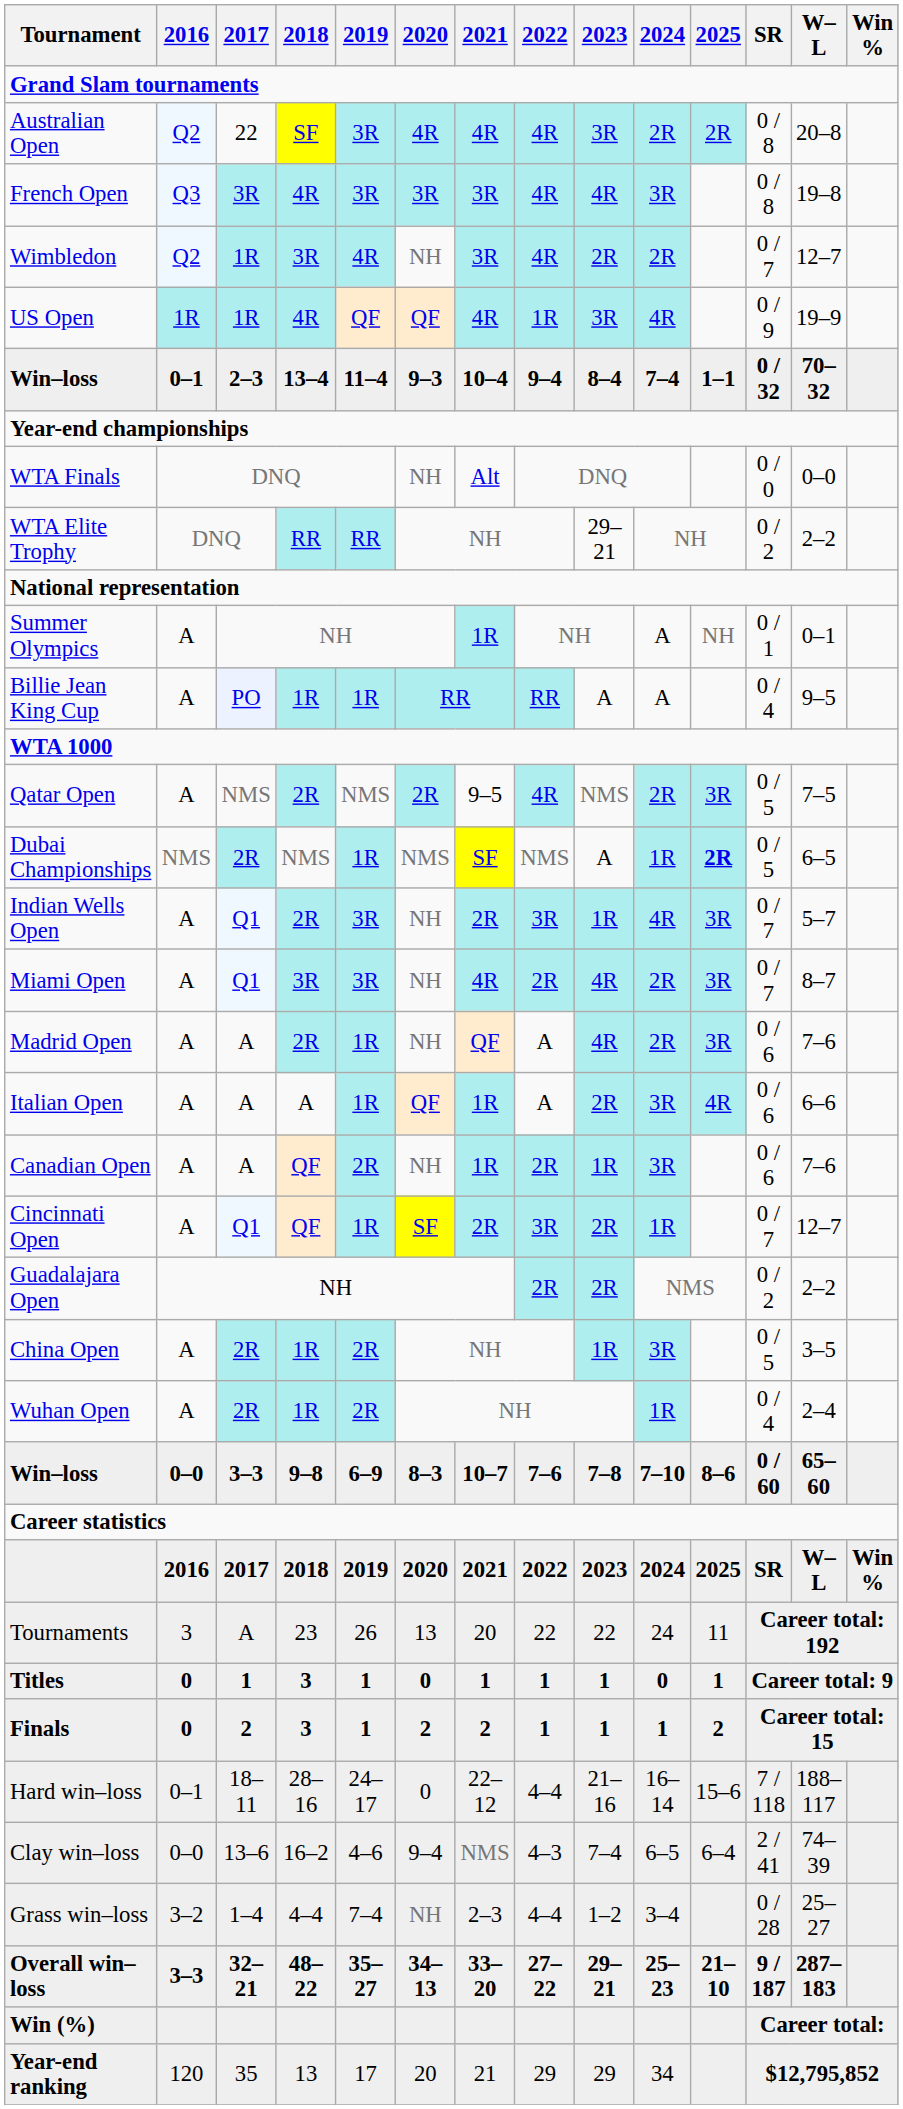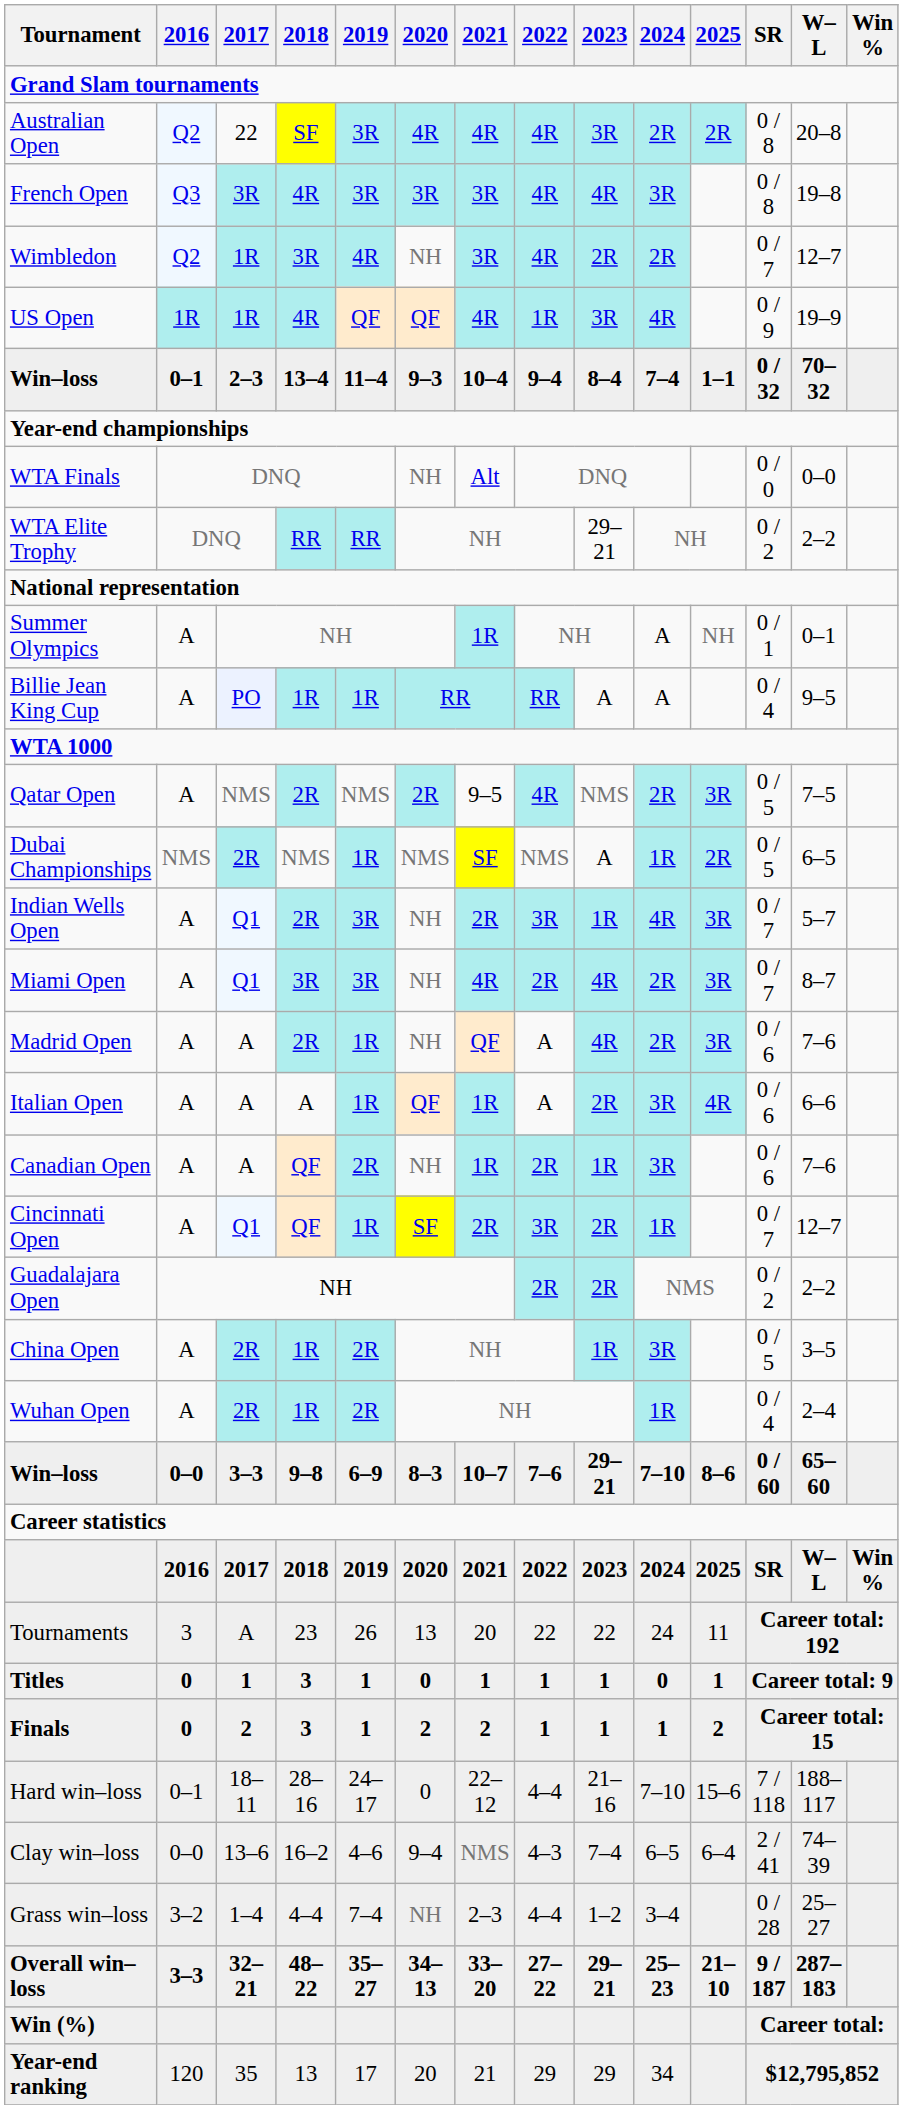 <table class=wikitable style=text-align:center>
 <tr>
 <th>Tournament</th>
 <th><a href='#'>2016</a></th>
 <th><a href='#'>2017</a></th>
 <th><a href='#'>2018</a></th>
 <th><a href='#'>2019</a></th>
 <th><a href='#'>2020</a></th>
 <th><a href='#'>2021</a></th>
 <th><a href='#'>2022</a></th>
 <th><a href='#'>2023</a></th>
 <th><a href='#'>2024</a></th>
 <th><a href='#'>2025</a></th>
 <th>SR</th>
 <th>W–L</th>
 <th>Win %</th>
 </tr>
 <tr>
 <td colspan="14" style="text-align:left"><strong><a href='#'>Grand Slam tournaments</a></strong></td>
 </tr>
 <tr>
 <td style=text-align:left><a href='#'>Australian Open</a></td>
 <td style=background:#f0f8ff><a href='#'>Q2</a></td>
 <td>22</td>
 <td style=background:yellow><a href='#'>SF</a></td>
 <td style=background:#afeeee><a href='#'>3R</a></td>
 <td style=background:#afeeee><a href='#'>4R</a></td>
 <td style=background:#afeeee><a href='#'>4R</a></td>
 <td style=background:#afeeee><a href='#'>4R</a></td>
 <td style=background:#afeeee><a href='#'>3R</a></td>
 <td style=background:#afeeee><a href='#'>2R</a></td>
 <td style=background:#afeeee><a href='#'>2R</a></td>
 <td>0 / 8</td>
 <td>20–8</td>
 <td></td>
 </tr>
 <tr>
 <td style=text-align:left><a href='#'>French Open</a></td>
 <td style=background:#f0f8ff><a href='#'>Q3</a></td>
 <td style=background:#afeeee><a href='#'>3R</a></td>
 <td style=background:#afeeee><a href='#'>4R</a></td>
 <td style=background:#afeeee><a href='#'>3R</a></td>
 <td style=background:#afeeee><a href='#'>3R</a></td>
 <td style=background:#afeeee><a href='#'>3R</a></td>
 <td style=background:#afeeee><a href='#'>4R</a></td>
 <td style=background:#afeeee><a href='#'>4R</a></td>
 <td style=background:#afeeee><a href='#'>3R</a></td>
 <td></td>
 <td>0 / 8</td>
 <td>19–8</td>
 <td></td>
 </tr>
 <tr>
 <td style=text-align:left><a href='#'>Wimbledon</a></td>
 <td style=background:#f0f8ff><a href='#'>Q2</a></td>
 <td style=background:#afeeee><a href='#'>1R</a></td>
 <td style=background:#afeeee><a href='#'>3R</a></td>
 <td style=background:#afeeee><a href='#'>4R</a></td>
 <td style=color:#767676>NH</td>
 <td style=background:#afeeee><a href='#'>3R</a></td>
 <td style=background:#afeeee><a href='#'>4R</a></td>
 <td style=background:#afeeee><a href='#'>2R</a></td>
 <td style=background:#afeeee><a href='#'>2R</a></td>
 <td></td>
 <td>0 / 7</td>
 <td>12–7</td>
 <td></td>
 </tr>
 <tr>
 <td style=text-align:left><a href='#'>US Open</a></td>
 <td style=background:#afeeee><a href='#'>1R</a></td>
 <td style=background:#afeeee><a href='#'>1R</a></td>
 <td style=background:#afeeee><a href='#'>4R</a></td>
 <td style=background:#ffebcd><a href='#'>QF</a></td>
 <td style=background:#ffebcd><a href='#'>QF</a></td>
 <td style=background:#afeeee><a href='#'>4R</a></td>
 <td style=background:#afeeee><a href='#'>1R</a></td>
 <td style=background:#afeeee><a href='#'>3R</a></td>
 <td style=background:#afeeee><a href='#'>4R</a></td>
 <td></td>
 <td>0 / 9</td>
 <td>19–9</td>
 <td></td>
 </tr>
 <tr style=background:#efefef;font-weight:bold>
 <td style=text-align:left>Win–loss</td>
 <td>0–1</td>
 <td>2–3</td>
 <td>13–4</td>
 <td>11–4</td>
 <td>9–3</td>
 <td>10–4</td>
 <td>9–4</td>
 <td>8–4</td>
 <td>7–4</td>
 <td>1–1</td>
 <td>0 / 32</td>
 <td>70–32</td>
 <td></td>
 </tr>
 <tr>
 <td colspan="14" style="text-align:left"><strong>Year-end championships</strong></td>
 </tr>
 <tr>
 <td style=text-align:left><a href='#'>WTA Finals</a></td>
 <td colspan="4" style=color:#767676>DNQ</td>
 <td style=color:#767676>NH</td>
 <td><a href='#'>Alt</a></td>
 <td colspan=3 style=color:#767676>DNQ</td>
 <td></td>
 <td>0 / 0</td>
 <td>0–0</td>
 <td></td>
 </tr>
 <tr>
 <td style=text-align:left><a href='#'>WTA Elite Trophy</a></td>
 <td colspan="2" style=color:#767676>DNQ</td>
 <td style=background:#afeeee><a href='#'>RR</a></td>
 <td style=background:#afeeee><a href='#'>RR</a></td>
 <td colspan=3 style=color:#767676>NH</td>
 <td>29–21</td>
 <td colspan=2 style=color:#767676>NH</td>
 <td>0 / 2</td>
 <td>2–2</td>
 <td></td>
 </tr>
 <tr>
 <td colspan="14" style="text-align:left"><strong>National representation</strong></td>
 </tr>
 <tr>
 <td style=text-align:left><a href='#'>Summer Olympics</a></td>
 <td>A</td>
 <td style=color:#767676 colspan=4>NH</td>
 <td style=background:#afeeee><a href='#'>1R</a></td>
 <td colspan=2 style=color:#767676>NH</td>
 <td>A</td>
 <td style=color:#767676>NH</td>
 <td>0 / 1</td>
 <td>0–1</td>
 <td></td>
 </tr>
 <tr>
 <td style=text-align:left><a href='#'>Billie Jean King Cup</a></td>
 <td>A</td>
 <td style=background:#ecf2ff><a href='#'>PO</a></td>
 <td style=background:#afeeee><a href='#'>1R</a></td>
 <td style=background:#afeeee><a href='#'>1R</a></td>
 <td colspan=2 style=background:#afeeee><a href='#'>RR</a></td>
 <td style=background:#afeeee><a href='#'>RR</a></td>
 <td>A</td>
 <td>A</td>
 <td></td>
 <td>0 / 4</td>
 <td>9–5</td>
 <td></td>
 </tr>
 <tr>
 <td colspan="14" style="text-align:left"><strong><a href='#'>WTA 1000</a></strong></td>
 </tr>
 <tr>
 <td style=text-align:left><a href='#'>Qatar Open</a></td>
 <td>A</td>
 <td style=color:#767676>NMS</td>
 <td style=background:#afeeee><a href='#'>2R</a></td>
 <td style=color:#767676>NMS</td>
 <td style=background:#afeeee><a href='#'>2R</a></td>
 <td>9–5</td>
 <td style=background:#afeeee><a href='#'>4R</a></td>
 <td style=color:#767676>NMS</td>
 <td style=background:#afeeee><a href='#'>2R</a></td>
 <td style=background:#afeeee><a href='#'>3R</a></td>
 <td>0 / 5</td>
 <td>7–5</td>
 <td></td>
 </tr>
 <tr>
 <td style=text-align:left><a href='#'>Dubai Championships</a></td>
 <td style=color:#767676>NMS</td>
 <td style=background:#afeeee><a href='#'>2R</a></td>
 <td style=color:#767676>NMS</td>
 <td style=background:#afeeee><a href='#'>1R</a></td>
 <td style=color:#767676>NMS</td>
 <td style=background:yellow><a href='#'>SF</a></td>
 <td style=color:#767676>NMS</td>
 <td>A</td>
 <td style=background:#afeeee><a href='#'>1R</a></td>
-<td style=background:#afeeee><strong><a href='#'>2R</a></strong></td>
+<td style=background:#afeeee><a href='#'>2R</a></td>
 <td>0 / 5</td>
 <td>6–5</td>
 <td></td>
 </tr>
 <tr>
 <td style=text-align:left><a href='#'>Indian Wells Open</a></td>
 <td>A</td>
 <td style=background:#f0f8ff><a href='#'>Q1</a></td>
 <td style=background:#afeeee><a href='#'>2R</a></td>
 <td style=background:#afeeee><a href='#'>3R</a></td>
 <td style=color:#767676>NH</td>
 <td style=background:#afeeee><a href='#'>2R</a></td>
 <td style=background:#afeeee><a href='#'>3R</a></td>
 <td style=background:#afeeee><a href='#'>1R</a></td>
 <td style=background:#afeeee><a href='#'>4R</a></td>
 <td style=background:#afeeee><a href='#'>3R</a></td>
 <td>0 / 7</td>
 <td>5–7</td>
 <td></td>
 </tr>
 <tr>
 <td style=text-align:left><a href='#'>Miami Open</a></td>
 <td>A</td>
 <td style=background:#f0f8ff><a href='#'>Q1</a></td>
 <td style=background:#afeeee><a href='#'>3R</a></td>
 <td style=background:#afeeee><a href='#'>3R</a></td>
 <td style=color:#767676>NH</td>
 <td style=background:#afeeee><a href='#'>4R</a></td>
 <td style=background:#afeeee><a href='#'>2R</a></td>
 <td style=background:#afeeee><a href='#'>4R</a></td>
 <td style=background:#afeeee><a href='#'>2R</a></td>
 <td style=background:#afeeee><a href='#'>3R</a></td>
 <td>0 / 7</td>
 <td>8–7</td>
 <td></td>
 </tr>
 <tr>
 <td style=text-align:left><a href='#'>Madrid Open</a></td>
 <td>A</td>
 <td>A</td>
 <td style=background:#afeeee><a href='#'>2R</a></td>
 <td style=background:#afeeee><a href='#'>1R</a></td>
 <td style=color:#767676>NH</td>
 <td style=background:#ffebcd><a href='#'>QF</a></td>
 <td>A</td>
 <td style=background:#afeeee><a href='#'>4R</a></td>
 <td style=background:#afeeee><a href='#'>2R</a></td>
 <td style=background:#afeeee><a href='#'>3R</a></td>
 <td>0 / 6</td>
 <td>7–6</td>
 <td></td>
 </tr>
 <tr>
 <td style=text-align:left><a href='#'>Italian Open</a></td>
 <td>A</td>
 <td>A</td>
 <td>A</td>
 <td style=background:#afeeee><a href='#'>1R</a></td>
 <td style=background:#ffebcd><a href='#'>QF</a></td>
 <td style=background:#afeeee><a href='#'>1R</a></td>
 <td>A</td>
 <td style=background:#afeeee><a href='#'>2R</a></td>
 <td style=background:#afeeee><a href='#'>3R</a></td>
 <td style=background:#afeeee><a href='#'>4R</a></td>
 <td>0 / 6</td>
 <td>6–6</td>
 <td></td>
 </tr>
 <tr>
 <td style=text-align:left><a href='#'>Canadian Open</a></td>
 <td>A</td>
 <td>A</td>
 <td style=background:#ffebcd><a href='#'>QF</a></td>
 <td style=background:#afeeee><a href='#'>2R</a></td>
 <td style=color:#767676>NH</td>
 <td style=background:#afeeee><a href='#'>1R</a></td>
 <td style=background:#afeeee><a href='#'>2R</a></td>
 <td style=background:#afeeee><a href='#'>1R</a></td>
 <td style=background:#afeeee><a href='#'>3R</a></td>
 <td></td>
 <td>0 / 6</td>
 <td>7–6</td>
 <td></td>
 </tr>
 <tr>
 <td style=text-align:left><a href='#'>Cincinnati Open</a></td>
 <td>A</td>
 <td style=background:#f0f8ff><a href='#'>Q1</a></td>
 <td style=background:#ffebcd><a href='#'>QF</a></td>
 <td style=background:#afeeee><a href='#'>1R</a></td>
 <td style=background:yellow><a href='#'>SF</a></td>
 <td style=background:#afeeee><a href='#'>2R</a></td>
 <td style=background:#afeeee><a href='#'>3R</a></td>
 <td style=background:#afeeee><a href='#'>2R</a></td>
 <td style=background:#afeeee><a href='#'>1R</a></td>
 <td></td>
 <td>0 / 7</td>
 <td>12–7</td>
 <td></td>
 </tr>
 <tr>
 <td style=text-align:left><a href='#'>Guadalajara Open</a></td>
 <td colspan="6">NH</td>
 <td style=background:#afeeee><a href='#'>2R</a></td>
 <td style=background:#afeeee><a href='#'>2R</a></td>
 <td colspan=2 style=color:#767676>NMS</td>
 <td>0 / 2</td>
 <td>2–2</td>
 <td></td>
 </tr>
 <tr>
 <td style=text-align:left><a href='#'>China Open</a></td>
 <td>A</td>
 <td style=background:#afeeee><a href='#'>2R</a></td>
 <td style=background:#afeeee><a href='#'>1R</a></td>
 <td style=background:#afeeee><a href='#'>2R</a></td>
 <td colspan=3 style=color:#767676>NH</td>
 <td style=background:#afeeee><a href='#'>1R</a></td>
 <td style=background:#afeeee><a href='#'>3R</a></td>
 <td></td>
 <td>0 / 5</td>
 <td>3–5</td>
 <td></td>
 </tr>
 <tr>
 <td style=text-align:left><a href='#'>Wuhan Open</a></td>
 <td>A</td>
 <td style=background:#afeeee><a href='#'>2R</a></td>
 <td style=background:#afeeee><a href='#'>1R</a></td>
 <td style=background:#afeeee><a href='#'>2R</a></td>
 <td colspan=4 style=color:#767676>NH</td>
 <td style=background:#afeeee><a href='#'>1R</a></td>
 <td></td>
 <td>0 / 4</td>
 <td>2–4</td>
 <td></td>
 </tr>
 <tr style=font-weight:bold;background:#efefef>
 <td style=text-align:left>Win–loss</td>
 <td>0–0</td>
 <td>3–3</td>
 <td>9–8</td>
 <td>6–9</td>
 <td>8–3</td>
 <td>10–7</td>
 <td>7–6</td>
-<td>7–8</td>
+<td>29–21</td>
 <td>7–10</td>
 <td>8–6</td>
 <td>0 / 60</td>
 <td>65–60</td>
 <td></td>
 </tr>
 <tr>
 <td colspan="14" style="text-align:left"><strong>Career statistics</strong></td>
 </tr>
 <tr style=font-weight:bold;background:#efefef>
 <td></td>
 <td>2016</td>
 <td>2017</td>
 <td>2018</td>
 <td>2019</td>
 <td>2020</td>
 <td>2021</td>
 <td>2022</td>
 <td>2023</td>
 <td>2024</td>
 <td>2025</td>
 <td>SR</td>
 <td>W–L</td>
 <td>Win %</td>
 </tr>
 <tr style=background:#efefef>
 <td style=text-align:left>Tournaments</td>
 <td>3</td>
 <td>A</td>
 <td>23</td>
 <td>26</td>
 <td>13</td>
 <td>20</td>
 <td>22</td>
 <td>22</td>
 <td>24</td>
 <td>11</td>
 <td colspan=3><strong>Career total: 192</strong></td>
 </tr>
 <tr style=font-weight:bold;background:#efefef>
 <td style=text-align:left>Titles</td>
 <td>0</td>
 <td>1</td>
 <td>3</td>
 <td>1</td>
 <td>0</td>
 <td>1</td>
 <td>1</td>
 <td>1</td>
 <td>0</td>
 <td>1</td>
 <td colspan=3>Career total: 9</td>
 </tr>
 <tr style=font-weight:bold;background:#efefef>
 <td style=text-align:left>Finals</td>
 <td>0</td>
 <td>2</td>
 <td>3</td>
 <td>1</td>
 <td>2</td>
 <td>2</td>
 <td>1</td>
 <td>1</td>
 <td>1</td>
 <td>2</td>
 <td colspan=3>Career total: 15</td>
 </tr>
 <tr style=background:#efefef>
 <td style=text-align:left>Hard win–loss</td>
 <td>0–1</td>
 <td>18–11</td>
 <td>28–16</td>
 <td>24–17</td>
 <td>0</td>
 <td>22–12</td>
 <td>4–4</td>
 <td>21–16</td>
-<td>16–14</td>
+<td>7–10</td>
 <td>15–6</td>
 <td>7 / 118</td>
 <td>188–117</td>
 <td></td>
 </tr>
 <tr style=background:#efefef>
 <td style=text-align:left>Clay win–loss</td>
 <td>0–0</td>
 <td>13–6</td>
 <td>16–2</td>
 <td>4–6</td>
 <td>9–4</td>
 <td style=color:#767676>NMS</td>
 <td>4–3</td>
 <td>7–4</td>
 <td>6–5</td>
 <td>6–4</td>
 <td>2 / 41</td>
 <td>74–39</td>
 <td></td>
 </tr>
 <tr style=background:#efefef>
 <td style=text-align:left>Grass win–loss</td>
 <td>3–2</td>
 <td>1–4</td>
 <td>4–4</td>
 <td>7–4</td>
 <td style=color:#767676>NH</td>
 <td>2–3</td>
 <td>4–4</td>
 <td>1–2</td>
 <td>3–4</td>
 <td></td>
 <td>0 / 28</td>
 <td>25–27</td>
 <td></td>
 </tr>
 <tr style=font-weight:bold;background:#efefef>
 <td style=text-align:left>Overall win–loss</td>
 <td>3–3</td>
 <td>32–21</td>
 <td>48–22</td>
 <td>35–27</td>
 <td>34–13</td>
 <td>33–20</td>
 <td>27–22</td>
 <td>29–21</td>
 <td>25–23</td>
 <td>21–10</td>
 <td>9 / 187</td>
 <td>287–183</td>
 <td></td>
 </tr>
 <tr style=font-weight:bold;background:#efefef>
 <td style=text-align:left>Win (%)</td>
 <td></td>
 <td></td>
 <td></td>
 <td></td>
 <td></td>
 <td></td>
 <td></td>
 <td></td>
 <td></td>
 <td></td>
 <td colspan=3>Career total: </td>
 </tr>
 <tr style=background:#efefef>
 <td style=text-align:left><strong>Year-end ranking</strong></td>
 <td>120</td>
 <td>35</td>
 <td>13</td>
 <td>17</td>
 <td>20</td>
 <td>21</td>
 <td>29</td>
 <td>29</td>
 <td>34</td>
 <td></td>
 <td colspan=3><strong>$12,795,852</strong></td>
 </tr>
 </table>
